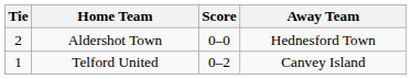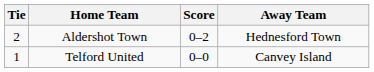 <table class="wikitable" style="text-align:center;">
 <tr>
 <th width=20>Tie</th>
 <th width=175>Home Team</th>
 <th width=20>Score</th>
 <th width=175>Away Team</th>
 </tr>
 <tr>
 <td>2</td>
 <td>Aldershot Town</td>
-<td>0–0</td>
+<td>0–2</td>
 <td>Hednesford Town</td>
 </tr>
 <tr>
 <td>1</td>
 <td>Telford United</td>
-<td>0–2</td>
+<td>0–0</td>
 <td>Canvey Island</td>
 </tr>
 </table>
